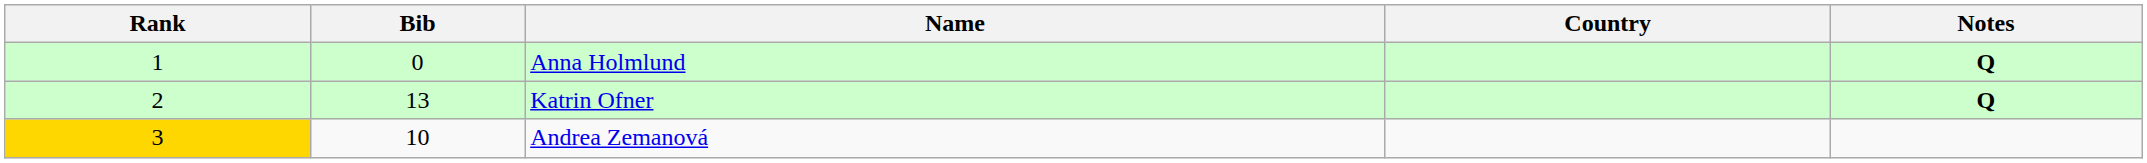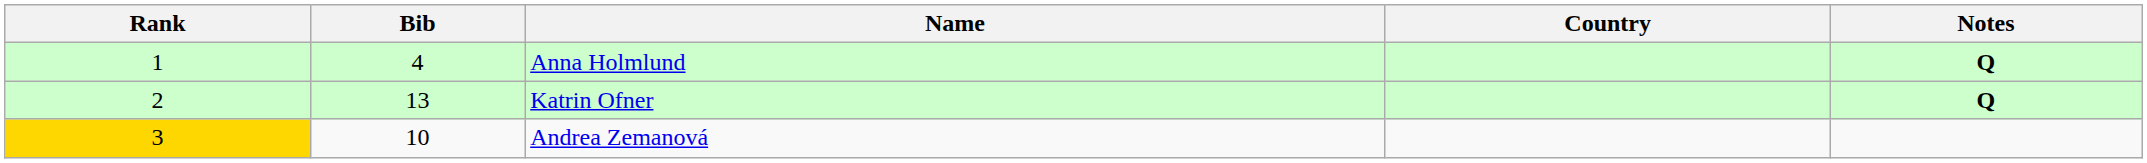 <table class="wikitable" style="text-align:center;" width=90%>
 <tr>
 <th>Rank</th>
 <th>Bib</th>
 <th>Name</th>
 <th>Country</th>
 <th>Notes</th>
 </tr>
 <tr bgcolor="ccffcc">
 <td>1</td>
-<td>0</td>
+<td>4</td>
 <td align=left><a href='#'>Anna Holmlund</a></td>
 <td align=left></td>
 <td><strong>Q</strong></td>
 </tr>
 <tr bgcolor="ccffcc">
 <td>2</td>
 <td>13</td>
 <td align=left><a href='#'>Katrin Ofner</a></td>
 <td align=left></td>
 <td><strong>Q</strong></td>
 </tr>
 <tr>
 <td style="background: gold;">3</td>
 <td>10</td>
 <td align=left><a href='#'>Andrea Zemanová</a></td>
 <td align=left></td>
 <td></td>
 </tr>
 </table>
